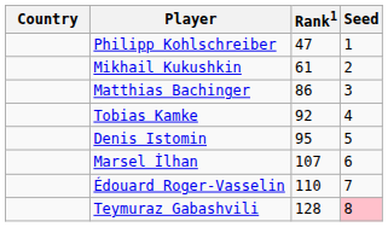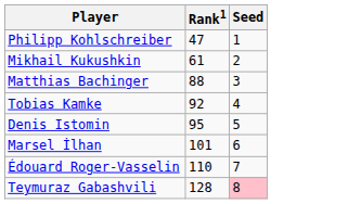 <table class="sortable wikitable">
 <tr>
-<th width="70">Country</th>
 <th width="175">Player</th>
 <th>Rank<sup>1</sup></th>
 <th>Seed</th>
 </tr>
 <tr>
-<td></td>
 <td><a href='#'>Philipp Kohlschreiber</a></td>
 <td>47</td>
 <td>1</td>
 </tr>
 <tr>
-<td></td>
 <td><a href='#'>Mikhail Kukushkin</a></td>
 <td>61</td>
 <td>2</td>
 </tr>
 <tr>
-<td></td>
 <td><a href='#'>Matthias Bachinger</a></td>
-<td>86</td>
+<td>88</td>
 <td>3</td>
 </tr>
 <tr>
-<td></td>
 <td><a href='#'>Tobias Kamke</a></td>
 <td>92</td>
 <td>4</td>
 </tr>
 <tr>
-<td></td>
 <td><a href='#'>Denis Istomin</a></td>
 <td>95</td>
 <td>5</td>
 </tr>
 <tr>
-<td></td>
 <td><a href='#'>Marsel İlhan</a></td>
-<td>107</td>
+<td>101</td>
 <td>6</td>
 </tr>
 <tr>
-<td></td>
 <td><a href='#'>Édouard Roger-Vasselin</a></td>
 <td>110</td>
 <td>7</td>
 </tr>
 <tr>
-<td></td>
 <td><a href='#'>Teymuraz Gabashvili</a></td>
 <td>128</td>
 <td style="background: pink;">8</td>
 </tr>
 </table>
